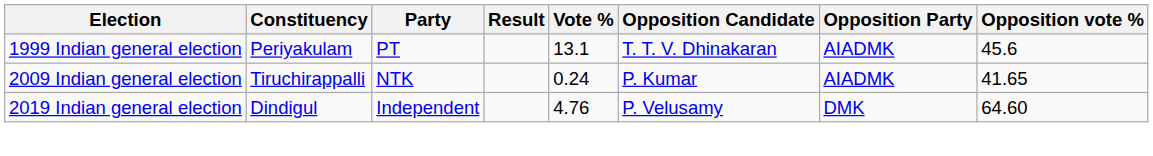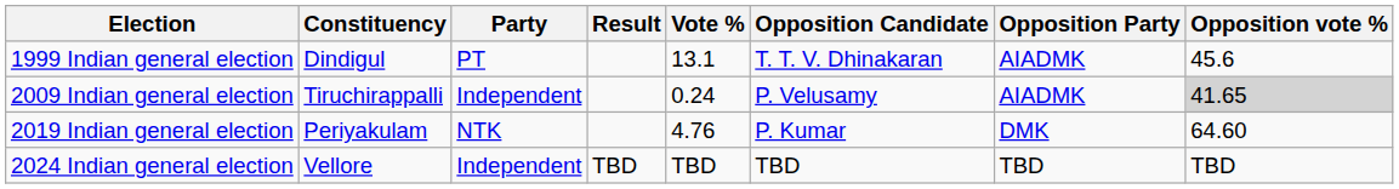 <table class="sortable wikitable"style="font-size: 95%">
 <tr>
 <th>Election</th>
 <th>Constituency</th>
 <th>Party</th>
 <th>Result</th>
 <th>Vote %</th>
 <th>Opposition Candidate</th>
 <th>Opposition Party</th>
 <th>Opposition vote %</th>
 </tr>
 <tr>
 <td><a href='#'>1999 Indian general election</a></td>
-<td><a href='#'>Periyakulam</a></td>
+<td><a href='#'>Dindigul</a></td>
 <td><a href='#'>PT</a></td>
 <td></td>
 <td>13.1</td>
 <td><a href='#'>T. T. V. Dhinakaran</a></td>
 <td><a href='#'>AIADMK</a></td>
 <td>45.6</td>
 </tr>
 <tr>
 <td><a href='#'>2009 Indian general election</a></td>
 <td><a href='#'>Tiruchirappalli</a></td>
-<td><a href='#'>NTK</a></td>
+<td><a href='#'>Independent</a></td>
 <td></td>
 <td>0.24</td>
-<td><a href='#'>P. Kumar</a></td>
+<td><a href='#'>P. Velusamy</a></td>
 <td><a href='#'>AIADMK</a></td>
-<td>41.65</td>
+<td style="background: lightgrey;">41.65</td>
 </tr>
 <tr>
 <td><a href='#'>2019 Indian general election</a></td>
-<td><a href='#'>Dindigul</a></td>
-<td><a href='#'>Independent</a></td>
+<td><a href='#'>Periyakulam</a></td>
+<td><a href='#'>NTK</a></td>
 <td></td>
 <td>4.76</td>
-<td><a href='#'>P. Velusamy</a></td>
+<td><a href='#'>P. Kumar</a></td>
 <td><a href='#'>DMK</a></td>
 <td>64.60</td>
 </tr>
+<tr>
+<td><a href='#'>2024 Indian general election</a></td>
+<td><a href='#'>Vellore</a></td>
+<td><a href='#'>Independent</a></td>
+<td>TBD</td>
+<td>TBD</td>
+<td>TBD</td>
+<td>TBD</td>
+<td>TBD</td>
+</tr>
 </table>
